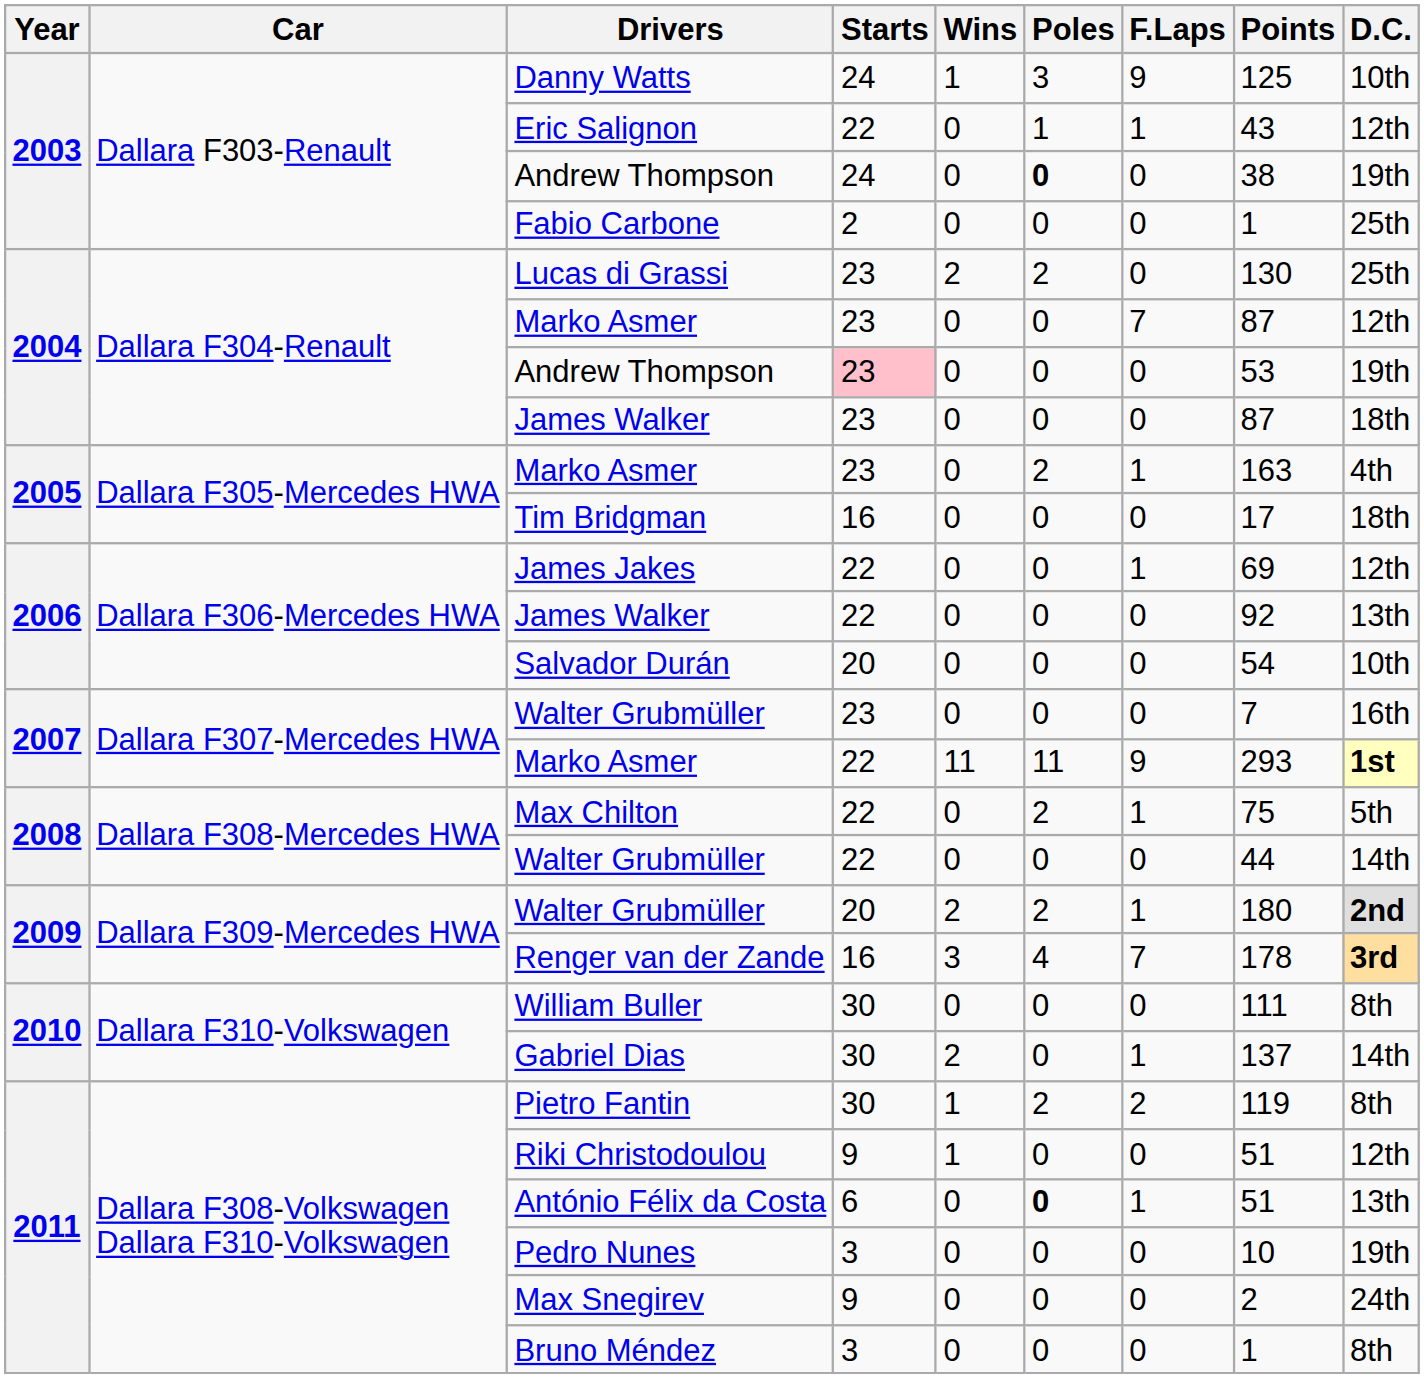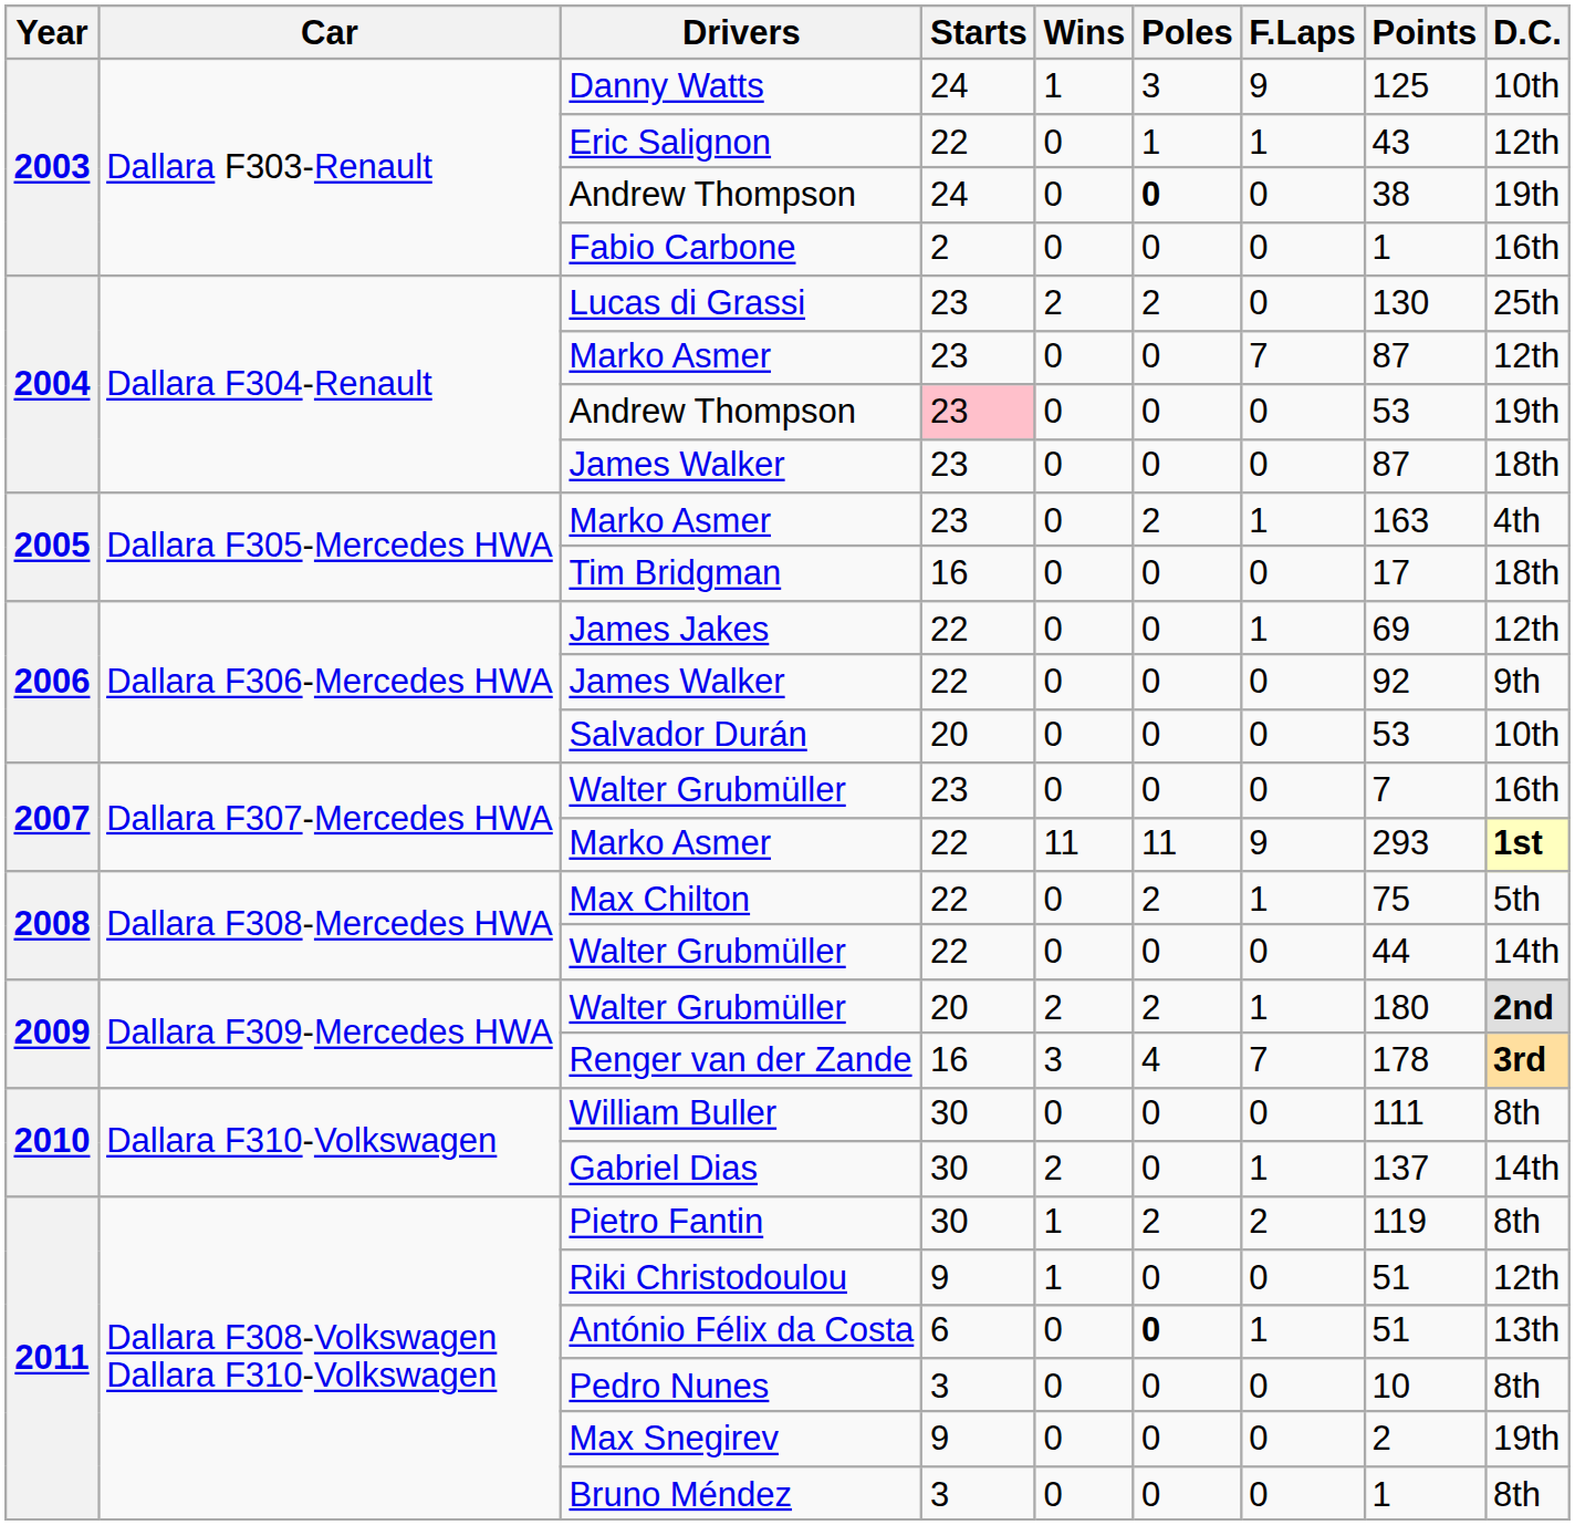 <table class="wikitable" style="font-size:85%">
 <tr>
 <th>Year</th>
 <th>Car</th>
 <th>Drivers</th>
 <th>Starts</th>
 <th>Wins</th>
 <th>Poles</th>
 <th>F.Laps</th>
 <th>Points</th>
 <th>D.C.</th>
 </tr>
 <tr>
 <th rowspan="4"><a href='#'><strong>2003</strong></a></th>
 <td rowspan="4"><a href='#'>Dallara</a> F303-<a href='#'>Renault</a></td>
 <td> <a href='#'>Danny Watts</a></td>
 <td>24</td>
 <td>1</td>
 <td>3</td>
 <td>9</td>
 <td>125</td>
 <td>10th</td>
 </tr>
 <tr>
 <td> <a href='#'>Eric Salignon</a></td>
 <td>22</td>
 <td>0</td>
 <td>1</td>
 <td>1</td>
 <td>43</td>
 <td>12th</td>
 </tr>
 <tr>
 <td> Andrew Thompson</td>
 <td>24</td>
 <td>0</td>
 <td><strong>0</strong></td>
 <td>0</td>
 <td>38</td>
 <td>19th</td>
 </tr>
 <tr>
 <td> <a href='#'>Fabio Carbone</a></td>
 <td>2</td>
 <td>0</td>
 <td>0</td>
 <td>0</td>
 <td>1</td>
-<td>25th</td>
+<td>16th</td>
 </tr>
 <tr>
 <th rowspan="4"><a href='#'><strong>2004</strong></a></th>
 <td rowspan="4"><a href='#'>Dallara F304</a>-<a href='#'>Renault</a></td>
 <td> <a href='#'>Lucas di Grassi</a></td>
 <td>23</td>
 <td>2</td>
 <td>2</td>
 <td>0</td>
 <td>130</td>
 <td>25th</td>
 </tr>
 <tr>
 <td> <a href='#'>Marko Asmer</a></td>
 <td>23</td>
 <td>0</td>
 <td>0</td>
 <td>7</td>
 <td>87</td>
 <td>12th</td>
 </tr>
 <tr>
 <td> Andrew Thompson</td>
 <td style="background: pink;">23</td>
 <td>0</td>
 <td>0</td>
 <td>0</td>
 <td>53</td>
 <td>19th</td>
 </tr>
 <tr>
 <td> <a href='#'>James Walker</a></td>
 <td>23</td>
 <td>0</td>
 <td>0</td>
 <td>0</td>
 <td>87</td>
 <td>18th</td>
 </tr>
 <tr>
 <th rowspan="2"><a href='#'><strong>2005</strong></a></th>
 <td rowspan="2"><a href='#'>Dallara F305</a>-<a href='#'>Mercedes HWA</a></td>
 <td> <a href='#'>Marko Asmer</a></td>
 <td>23</td>
 <td>0</td>
 <td>2</td>
 <td>1</td>
 <td>163</td>
 <td>4th</td>
 </tr>
 <tr>
 <td> <a href='#'>Tim Bridgman</a></td>
 <td>16</td>
 <td>0</td>
 <td>0</td>
 <td>0</td>
 <td>17</td>
 <td>18th</td>
 </tr>
 <tr>
 <th rowspan="3"><a href='#'><strong>2006</strong></a></th>
 <td rowspan="3"><a href='#'>Dallara F306</a>-<a href='#'>Mercedes HWA</a></td>
 <td> <a href='#'>James Jakes</a></td>
 <td>22</td>
 <td>0</td>
 <td>0</td>
 <td>1</td>
 <td>69</td>
 <td>12th</td>
 </tr>
 <tr>
 <td> <a href='#'>James Walker</a></td>
 <td>22</td>
 <td>0</td>
 <td>0</td>
 <td>0</td>
 <td>92</td>
-<td>13th</td>
+<td>9th</td>
 </tr>
 <tr>
 <td> <a href='#'>Salvador Durán</a></td>
 <td>20</td>
 <td>0</td>
 <td>0</td>
 <td>0</td>
-<td>54</td>
+<td>53</td>
 <td>10th</td>
 </tr>
 <tr>
 <th rowspan="2"><a href='#'><strong>2007</strong></a></th>
 <td rowspan="2"><a href='#'>Dallara F307</a>-<a href='#'>Mercedes HWA</a></td>
 <td> <a href='#'>Walter Grubmüller</a></td>
 <td>23</td>
 <td>0</td>
 <td>0</td>
 <td>0</td>
 <td>7</td>
 <td>16th</td>
 </tr>
 <tr>
 <td> <a href='#'>Marko Asmer</a></td>
 <td>22</td>
 <td>11</td>
 <td>11</td>
 <td>9</td>
 <td>293</td>
 <td style="background:#FFFFBF;"><strong>1st</strong></td>
 </tr>
 <tr>
 <th rowspan="2"><a href='#'><strong>2008</strong></a></th>
 <td rowspan=2><a href='#'>Dallara F308</a>-<a href='#'>Mercedes HWA</a></td>
 <td> <a href='#'>Max Chilton</a></td>
 <td>22</td>
 <td>0</td>
 <td>2</td>
 <td>1</td>
 <td>75</td>
 <td>5th</td>
 </tr>
 <tr>
 <td> <a href='#'>Walter Grubmüller</a></td>
 <td>22</td>
 <td>0</td>
 <td>0</td>
 <td>0</td>
 <td>44</td>
 <td>14th</td>
 </tr>
 <tr>
 <th rowspan="2"><a href='#'><strong>2009</strong></a></th>
 <td rowspan=2><a href='#'>Dallara F309</a>-<a href='#'>Mercedes HWA</a></td>
 <td> <a href='#'>Walter Grubmüller</a></td>
 <td>20</td>
 <td>2</td>
 <td>2</td>
 <td>1</td>
 <td>180</td>
 <td style="background:#DFDFDF;"><strong>2nd</strong></td>
 </tr>
 <tr>
 <td> <a href='#'>Renger van der Zande</a></td>
 <td>16</td>
 <td>3</td>
 <td>4</td>
 <td>7</td>
 <td>178</td>
 <td style="background:#FFDF9F;"><strong>3rd</strong></td>
 </tr>
 <tr>
 <th rowspan="2"><a href='#'><strong>2010</strong></a></th>
 <td rowspan=2><a href='#'>Dallara F310</a>-<a href='#'>Volkswagen</a></td>
 <td> <a href='#'>William Buller</a></td>
 <td>30</td>
 <td>0</td>
 <td>0</td>
 <td>0</td>
 <td>111</td>
 <td>8th</td>
 </tr>
 <tr>
 <td> <a href='#'>Gabriel Dias</a></td>
 <td>30</td>
 <td>2</td>
 <td>0</td>
 <td>1</td>
 <td>137</td>
 <td>14th</td>
 </tr>
 <tr>
 <th rowspan="6"><a href='#'><strong>2011</strong></a></th>
 <td rowspan=6><a href='#'>Dallara F308</a>-<a href='#'>Volkswagen</a><br><a href='#'>Dallara F310</a>-<a href='#'>Volkswagen</a></td>
 <td> <a href='#'>Pietro Fantin</a></td>
 <td>30</td>
 <td>1</td>
 <td>2</td>
 <td>2</td>
 <td>119</td>
 <td>8th</td>
 </tr>
 <tr>
 <td> <a href='#'>Riki Christodoulou</a></td>
 <td>9</td>
 <td>1</td>
 <td>0</td>
 <td>0</td>
 <td>51</td>
 <td>12th</td>
 </tr>
 <tr>
 <td> <a href='#'>António Félix da Costa</a></td>
 <td>6</td>
 <td>0</td>
 <td><strong>0</strong></td>
 <td>1</td>
 <td>51</td>
 <td>13th</td>
 </tr>
 <tr>
 <td> <a href='#'>Pedro Nunes</a></td>
 <td>3</td>
 <td>0</td>
 <td>0</td>
 <td>0</td>
 <td>10</td>
-<td>19th</td>
+<td>8th</td>
 </tr>
 <tr>
 <td> <a href='#'>Max Snegirev</a></td>
 <td>9</td>
 <td>0</td>
 <td>0</td>
 <td>0</td>
 <td>2</td>
-<td>24th</td>
+<td>19th</td>
 </tr>
 <tr>
 <td> <a href='#'>Bruno Méndez</a></td>
 <td>3</td>
 <td>0</td>
 <td>0</td>
 <td>0</td>
 <td>1</td>
 <td>8th</td>
 </tr>
 </table>
